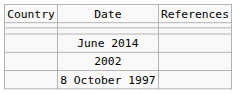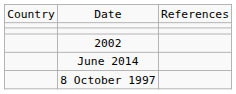 <table class="wikitable" style="text-align:center">
 <tr>
 <td>Country</td>
 <td>Date</td>
 <td>References</td>
 </tr>
 <tr>
 <td></td>
 <td></td>
 <td></td>
 </tr>
 <tr>
 <td></td>
 <td></td>
 <td></td>
 </tr>
 <tr>
 <td></td>
-<td>June 2014</td>
+<td>2002</td>
 <td></td>
 </tr>
 <tr>
 <td></td>
-<td>2002</td>
+<td>June 2014</td>
 <td></td>
 </tr>
 <tr>
 <td></td>
 <td>8 October 1997</td>
 <td></td>
 </tr>
 </table>
